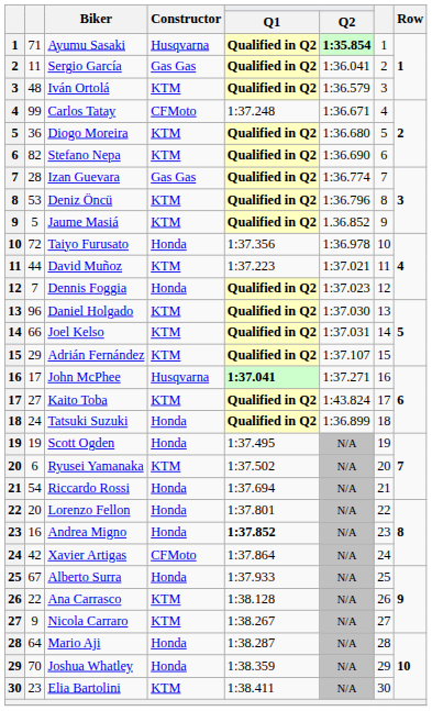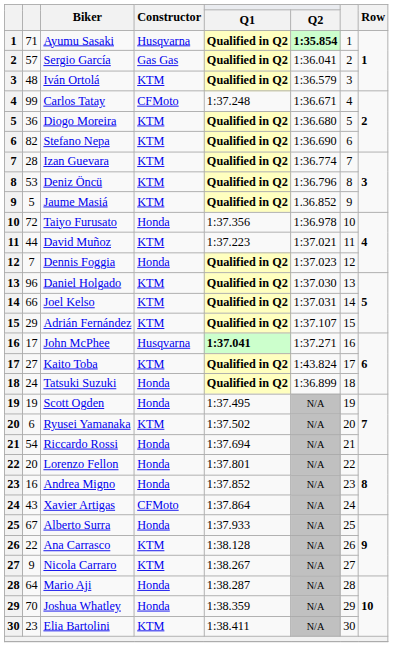 <table class="wikitable sortable" style="font-size: 85%;">
 <tr>
 <th rowspan="2"></th>
 <th rowspan="2"></th>
 <th rowspan="2">Biker</th>
 <th rowspan="2">Constructor</th>
 <th colspan="2" style="background:#eaecf0; text-align:center;"></th>
 <th rowspan="2"></th>
 <th rowspan="2">Row</th>
 </tr>
 <tr>
 <th scope="col">Q1</th>
 <th scope="col">Q2</th>
 </tr>
 <tr>
 <th scope="row">1</th>
 <td align="center">71</td>
 <td> <a href='#'>Ayumu Sasaki</a></td>
 <td><a href='#'>Husqvarna</a></td>
 <td style="background:#ffffbf;"><strong>Qualified in Q2</strong></td>
 <td style="background:#ccffcc;"><strong>1:35.854</strong></td>
 <td align="center">1</td>
 <td rowspan="3"><strong>1</strong></td>
 </tr>
 <tr>
 <th scope="row">2</th>
-<td align="center">11</td>
+<td align="center">57</td>
 <td> <a href='#'>Sergio García</a></td>
 <td><a href='#'>Gas Gas</a></td>
 <td style="background:#ffffbf;"><strong>Qualified in Q2</strong></td>
 <td>1:36.041</td>
 <td align="center">2</td>
 </tr>
 <tr>
 <th scope="row">3</th>
 <td align="center">48</td>
 <td> <a href='#'>Iván Ortolá</a></td>
 <td><a href='#'>KTM</a></td>
 <td style="background:#ffffbf;"><strong>Qualified in Q2</strong></td>
 <td>1:36.579</td>
 <td align="center">3</td>
 </tr>
 <tr>
 <th scope="row">4</th>
 <td align="center">99</td>
 <td> <a href='#'>Carlos Tatay</a></td>
 <td><a href='#'>CFMoto</a></td>
 <td>1:37.248</td>
 <td>1:36.671</td>
 <td align="center">4</td>
 <td rowspan="3"><strong>2</strong></td>
 </tr>
 <tr>
 <th scope="row">5</th>
 <td align="center">36</td>
 <td> <a href='#'>Diogo Moreira</a></td>
 <td><a href='#'>KTM</a></td>
 <td style="background:#ffffbf;"><strong>Qualified in Q2</strong></td>
 <td>1:36.680</td>
 <td align="center">5</td>
 </tr>
 <tr>
 <th scope="row">6</th>
 <td align="center">82</td>
 <td> <a href='#'>Stefano Nepa</a></td>
 <td><a href='#'>KTM</a></td>
 <td style="background:#ffffbf;"><strong>Qualified in Q2</strong></td>
 <td>1:36.690</td>
 <td align="center">6</td>
 </tr>
 <tr>
 <th scope="row">7</th>
 <td align="center">28</td>
 <td> <a href='#'>Izan Guevara</a></td>
-<td><a href='#'>Gas Gas</a></td>
+<td><a href='#'>KTM</a></td>
 <td style="background:#ffffbf;"><strong>Qualified in Q2</strong></td>
 <td>1:36.774</td>
 <td align="center">7</td>
 <td rowspan="3"><strong>3</strong></td>
 </tr>
 <tr>
 <th scope="row">8</th>
 <td align="center">53</td>
 <td> <a href='#'>Deniz Öncü</a></td>
 <td><a href='#'>KTM</a></td>
 <td style="background:#ffffbf;"><strong>Qualified in Q2</strong></td>
 <td>1:36.796</td>
 <td align="center">8</td>
 </tr>
 <tr>
 <th scope="row">9</th>
 <td align="center">5</td>
 <td> <a href='#'>Jaume Masiá</a></td>
 <td><a href='#'>KTM</a></td>
 <td style="background:#ffffbf;"><strong>Qualified in Q2</strong></td>
 <td>1.36.852</td>
 <td align="center">9</td>
 </tr>
 <tr>
 <th scope="row">10</th>
 <td align="center">72</td>
 <td> <a href='#'>Taiyo Furusato</a></td>
 <td><a href='#'>Honda</a></td>
 <td>1:37.356</td>
 <td>1:36.978</td>
 <td align="center">10</td>
 <td rowspan="3"><strong>4</strong></td>
 </tr>
 <tr>
 <th scope="row">11</th>
 <td align="center">44</td>
 <td> <a href='#'>David Muñoz</a></td>
 <td><a href='#'>KTM</a></td>
 <td>1:37.223</td>
 <td>1:37.021</td>
 <td align="center">11</td>
 </tr>
 <tr>
 <th scope="row">12</th>
 <td align="center">7</td>
 <td> <a href='#'>Dennis Foggia</a></td>
 <td><a href='#'>Honda</a></td>
 <td style="background:#ffffbf;"><strong>Qualified in Q2</strong></td>
 <td>1:37.023</td>
 <td align="center">12</td>
 </tr>
 <tr>
 <th scope="row">13</th>
 <td align="center">96</td>
 <td> <a href='#'>Daniel Holgado</a></td>
 <td><a href='#'>KTM</a></td>
 <td style="background:#ffffbf;"><strong>Qualified in Q2</strong></td>
 <td>1:37.030</td>
 <td align="center">13</td>
 <td rowspan="3"><strong>5</strong></td>
 </tr>
 <tr>
 <th scope="row">14</th>
 <td align="center">66</td>
 <td> <a href='#'>Joel Kelso</a></td>
 <td><a href='#'>KTM</a></td>
 <td style="background:#ffffbf;"><strong>Qualified in Q2</strong></td>
 <td>1:37.031</td>
 <td align="center">14</td>
 </tr>
 <tr>
 <th scope="row">15</th>
 <td align="center">29</td>
 <td> <a href='#'>Adrián Fernández</a></td>
 <td><a href='#'>KTM</a></td>
 <td style="background:#ffffbf;"><strong>Qualified in Q2</strong></td>
 <td>1:37.107</td>
 <td align="center">15</td>
 </tr>
 <tr>
 <th scope="row">16</th>
 <td align="center">17</td>
 <td> <a href='#'>John McPhee</a></td>
 <td><a href='#'>Husqvarna</a></td>
 <td style="background:#ccffcc;"><strong>1:37.041</strong></td>
 <td>1:37.271</td>
 <td align="center">16</td>
 <td rowspan="3"><strong>6</strong></td>
 </tr>
 <tr>
 <th scope="row">17</th>
 <td align="center">27</td>
 <td> <a href='#'>Kaito Toba</a></td>
 <td><a href='#'>KTM</a></td>
 <td style="background:#ffffbf;"><strong>Qualified in Q2</strong></td>
 <td>1:43.824</td>
 <td align="center">17</td>
 </tr>
 <tr>
 <th scope="row">18</th>
 <td align="center">24</td>
 <td> <a href='#'>Tatsuki Suzuki</a></td>
 <td><a href='#'>Honda</a></td>
 <td style="background:#ffffbf;"><strong>Qualified in Q2</strong></td>
 <td>1:36.899</td>
 <td align="center">18</td>
 </tr>
 <tr>
 <th scope="row">19</th>
 <td align="center">19</td>
 <td> <a href='#'>Scott Ogden</a></td>
 <td><a href='#'>Honda</a></td>
 <td>1:37.495</td>
 <td style="background: silver" align="center" data-sort-value="19"><small>N/A</small></td>
 <td align="center">19</td>
 <td rowspan="3"><strong>7</strong></td>
 </tr>
 <tr>
 <th scope="row">20</th>
 <td align="center">6</td>
 <td> <a href='#'>Ryusei Yamanaka</a></td>
 <td><a href='#'>KTM</a></td>
 <td>1:37.502</td>
 <td style="background: silver" align="center" data-sort-value="20"><small>N/A</small></td>
 <td align="center">20</td>
 </tr>
 <tr>
 <th scope="row">21</th>
 <td align="center">54</td>
 <td> <a href='#'>Riccardo Rossi</a></td>
 <td><a href='#'>Honda</a></td>
 <td>1:37.694</td>
 <td style="background: silver" align="center" data-sort-value="21"><small>N/A</small></td>
 <td align="center">21</td>
 </tr>
 <tr>
 <th scope="row">22</th>
 <td align="center">20</td>
 <td> <a href='#'>Lorenzo Fellon</a></td>
 <td><a href='#'>Honda</a></td>
 <td>1:37.801</td>
 <td style="background: silver" align="center" data-sort-value="22"><small>N/A</small></td>
 <td align="center">22</td>
 <td rowspan="3"><strong>8</strong></td>
 </tr>
 <tr>
 <th scope="row">23</th>
 <td align="center">16</td>
 <td> <a href='#'>Andrea Migno</a></td>
 <td><a href='#'>Honda</a></td>
-<td><strong>1:37.852</strong></td>
+<td>1:37.852</td>
 <td style="background: silver" align="center" data-sort-value="23"><small>N/A</small></td>
 <td align="center">23</td>
 </tr>
 <tr>
 <th scope="row">24</th>
-<td align="center">42</td>
+<td align="center">43</td>
 <td> <a href='#'>Xavier Artigas</a></td>
 <td><a href='#'>CFMoto</a></td>
 <td>1:37.864</td>
 <td style="background: silver" align="center" data-sort-value="25"><small>N/A</small></td>
 <td align="center">24</td>
 </tr>
 <tr>
 <th scope="row">25</th>
 <td align="center">67</td>
 <td> <a href='#'>Alberto Surra</a></td>
 <td><a href='#'>Honda</a></td>
 <td>1:37.933</td>
 <td style="background: silver" align="center" data-sort-value="26"><small>N/A</small></td>
 <td align="center">25</td>
 <td rowspan="3"><strong>9</strong></td>
 </tr>
 <tr>
 <th scope="row">26</th>
 <td align="center">22</td>
 <td> <a href='#'>Ana Carrasco</a></td>
 <td><a href='#'>KTM</a></td>
 <td>1:38.128</td>
 <td style="background: silver" align="center" data-sort-value="27"><small>N/A</small></td>
 <td align="center">26</td>
 </tr>
 <tr>
 <th scope="row">27</th>
 <td align="center">9</td>
 <td> <a href='#'>Nicola Carraro</a></td>
 <td><a href='#'>KTM</a></td>
 <td>1:38.267</td>
 <td style="background: silver" align="center" data-sort-value="28"><small>N/A</small></td>
 <td align="center">27</td>
 </tr>
 <tr>
 <th scope="row">28</th>
 <td align="center">64</td>
 <td> <a href='#'>Mario Aji</a></td>
 <td><a href='#'>Honda</a></td>
 <td>1:38.287</td>
 <td style="background: silver" align="center" data-sort-value="29"><small>N/A</small></td>
 <td align="center">28</td>
 <td rowspan="3"><strong>10</strong></td>
 </tr>
 <tr>
 <th scope="row">29</th>
 <td align="center">70</td>
 <td> <a href='#'>Joshua Whatley</a></td>
 <td><a href='#'>Honda</a></td>
 <td>1:38.359</td>
 <td style="background: silver" align="center" data-sort-value="30"><small>N/A</small></td>
 <td align="center">29</td>
 </tr>
 <tr>
 <th scope="row">30</th>
 <td align="center">23</td>
 <td> <a href='#'>Elia Bartolini</a></td>
 <td><a href='#'>KTM</a></td>
 <td>1:38.411</td>
 <td style="background: silver" align="center" data-sort-value="30"><small>N/A</small></td>
 <td align="center">30</td>
 </tr>
 <tr>
 <th colspan="8"></th>
 </tr>
 <tr>
 </tr>
 </table>
